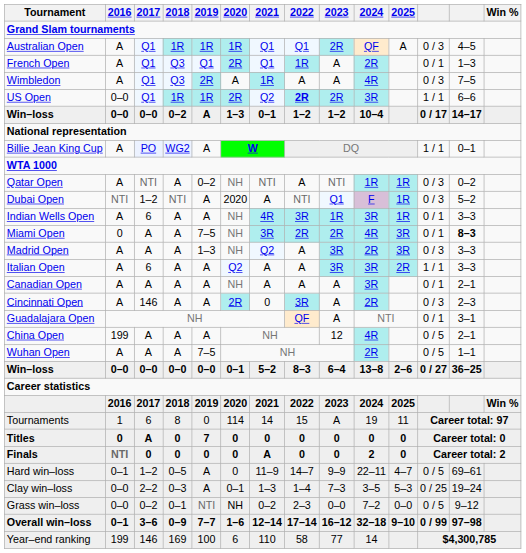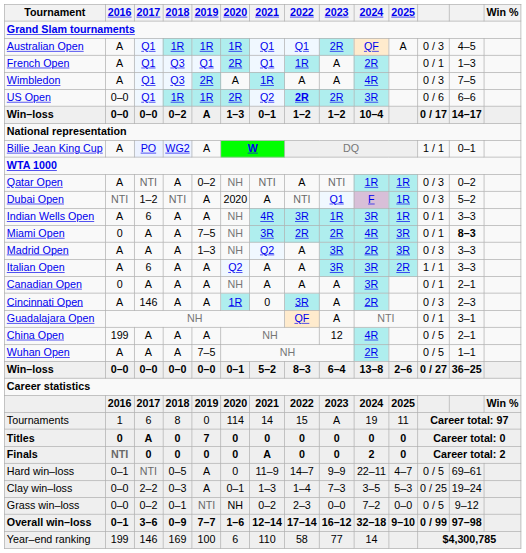 <table class="wikitable nowrap" style=text-align:center>
 <tr>
 <th>Tournament</th>
 <th><a href='#'>2016</a></th>
 <th><a href='#'>2017</a></th>
 <th><a href='#'>2018</a></th>
 <th><a href='#'>2019</a></th>
 <th><a href='#'>2020</a></th>
 <th><a href='#'>2021</a></th>
 <th><a href='#'>2022</a></th>
 <th><a href='#'>2023</a></th>
 <th><a href='#'>2024</a></th>
 <th><a href='#'>2025</a></th>
 <th></th>
 <th></th>
 <th>Win %</th>
 </tr>
 <tr>
 <td colspan="14" style="text-align:left"><strong><a href='#'>Grand Slam tournaments</a></strong></td>
 </tr>
 <tr>
 <td align=left><a href='#'>Australian Open</a></td>
 <td>A</td>
 <td style=background:#f0f8ff><a href='#'>Q1</a></td>
 <td style=background:#afeeee><a href='#'>1R</a></td>
 <td style=background:#afeeee><a href='#'>1R</a></td>
 <td style=background:#afeeee><a href='#'>1R</a></td>
 <td style=background:#f0f8ff><a href='#'>Q1</a></td>
 <td style=background:#f0f8ff><a href='#'>Q1</a></td>
 <td style=background:#afeeee><a href='#'>2R</a></td>
 <td style=background:#ffebcd><a href='#'>QF</a></td>
 <td>A</td>
 <td>0 / 3</td>
 <td>4–5</td>
 <td></td>
 </tr>
 <tr>
 <td align=left><a href='#'>French Open</a></td>
 <td>A</td>
 <td style=background:#f0f8ff><a href='#'>Q1</a></td>
 <td style=background:#f0f8ff><a href='#'>Q3</a></td>
 <td style=background:#f0f8ff><a href='#'>Q1</a></td>
 <td style=background:#afeeee><a href='#'>2R</a></td>
 <td style=background:#f0f8ff><a href='#'>Q1</a></td>
 <td style=background:#afeeee><a href='#'>1R</a></td>
 <td>A</td>
 <td style=background:#afeeee><a href='#'>2R</a></td>
 <td></td>
 <td>0 / 1</td>
 <td>1–3</td>
 <td></td>
 </tr>
 <tr>
 <td align=left><a href='#'>Wimbledon</a></td>
 <td>A</td>
 <td style=background:#f0f8ff><a href='#'>Q1</a></td>
 <td style=background:#f0f8ff><a href='#'>Q3</a></td>
 <td style=background:#afeeee><a href='#'>2R</a></td>
 <td>A</td>
 <td style=background:#afeeee><a href='#'>1R</a></td>
 <td>A</td>
 <td>A</td>
 <td style=background:#afeeee><a href='#'>4R</a></td>
 <td></td>
 <td>0 / 3</td>
 <td>7–5</td>
 <td></td>
 </tr>
 <tr>
 <td align=left><a href='#'>US Open</a></td>
 <td>0–0</td>
 <td style=background:#f0f8ff><a href='#'>Q1</a></td>
 <td style=background:#afeeee><a href='#'>1R</a></td>
 <td style=background:#afeeee><a href='#'>1R</a></td>
 <td style=background:#afeeee><a href='#'>2R</a></td>
 <td style=background:#f0f8ff><a href='#'>Q2</a></td>
 <td style=background:#afeeee><strong><a href='#'>2R</a></strong></td>
 <td style=background:#afeeee><a href='#'>2R</a></td>
 <td style=background:#afeeee><a href='#'>3R</a></td>
 <td></td>
-<td>1 / 1</td>
+<td>0 / 6</td>
 <td>6–6</td>
 <td></td>
 </tr>
 <tr style=background:#efefef;font-weight:bold>
 <td style=text-align:left>Win–loss</td>
 <td>0–0</td>
 <td>0–0</td>
 <td>0–2</td>
 <td>A</td>
 <td>1–3</td>
 <td>0–1</td>
 <td>1–2</td>
 <td>1–2</td>
 <td>10–4</td>
 <td></td>
 <td>0 / 17</td>
 <td>14–17</td>
 <td></td>
 </tr>
 <tr>
 <td colspan="14" align="left"><strong>National representation</strong></td>
 </tr>
 <tr>
 <td align=left><a href='#'>Billie Jean King Cup</a></td>
 <td>A</td>
 <td bgcolor=ecf2ff><a href='#'>PO</a></td>
 <td bgcolor=ecf2ff><a href='#'>WG2</a></td>
 <td>A</td>
 <td bgcolor=lime colspan="2"><strong><a href='#'>W</a></strong></td>
 <td colspan="4" style=background:#efefef;color:#767676>DQ</td>
 <td>1 / 1</td>
 <td>0–1</td>
 <td></td>
 </tr>
 <tr>
 <td colspan="14" align="left"><strong><a href='#'>WTA 1000</a></strong></td>
 </tr>
 <tr>
 <td align=left><a href='#'>Qatar Open</a></td>
 <td>A</td>
 <td style=color:#696969>NTI</td>
 <td>A</td>
 <td>0–2</td>
 <td style=color:#767676>NH</td>
 <td style=color:#696969>NTI</td>
 <td>A</td>
 <td style=color:#696969>NTI</td>
 <td style=background:#afeeee><a href='#'>1R</a></td>
 <td style=background:#afeeee><a href='#'>1R</a></td>
 <td>0 / 3</td>
 <td>0–2</td>
 <td></td>
 </tr>
 <tr>
 <td align=left><a href='#'>Dubai Open</a></td>
 <td style=color:#696969>NTI</td>
 <td>1–2</td>
 <td style=color:#696969>NTI</td>
 <td>A</td>
 <td>2020</td>
 <td>A</td>
 <td style=color:#696969>NTI</td>
 <td style=background:#f0f8ff><a href='#'>Q1</a></td>
 <td style=background:thistle><a href='#'>F</a></td>
 <td style=background:#afeeee><a href='#'>1R</a></td>
 <td>0 / 3</td>
 <td>5–2</td>
 <td></td>
 </tr>
 <tr>
 <td align=left><a href='#'>Indian Wells Open</a></td>
 <td>A</td>
 <td>6</td>
 <td>A</td>
 <td>A</td>
 <td style=color:#767676>NH</td>
 <td style=background:#afeeee><a href='#'>4R</a></td>
 <td style=background:#afeeee><a href='#'>3R</a></td>
 <td style=background:#afeeee><a href='#'>1R</a></td>
 <td style=background:#afeeee><a href='#'>3R</a></td>
 <td style=background:#afeeee><a href='#'>1R</a></td>
 <td>0 / 1</td>
 <td>3–3</td>
 <td></td>
 </tr>
 <tr>
 <td align=left><a href='#'>Miami Open</a></td>
 <td>0</td>
 <td>A</td>
 <td>A</td>
 <td>7–5</td>
 <td style=color:#767676>NH</td>
 <td style=background:#afeeee><a href='#'>3R</a></td>
 <td style=background:#afeeee><a href='#'>2R</a></td>
 <td style=background:#afeeee><a href='#'>2R</a></td>
 <td style=background:#afeeee><a href='#'>4R</a></td>
 <td style=background:#afeeee><a href='#'>3R</a></td>
 <td>0 / 1</td>
 <td><strong>8–3</strong></td>
 <td></td>
 </tr>
 <tr>
 <td align=left><a href='#'>Madrid Open</a></td>
 <td>A</td>
 <td>A</td>
 <td>A</td>
 <td>1–3</td>
 <td style=color:#767676>NH</td>
 <td style=background:#f0f8ff><a href='#'>Q2</a></td>
 <td>A</td>
 <td style=background:#afeeee><a href='#'>3R</a></td>
 <td style=background:#afeeee><a href='#'>2R</a></td>
 <td style=background:#afeeee><a href='#'>3R</a></td>
 <td>0 / 3</td>
 <td>3–3</td>
 <td></td>
 </tr>
 <tr>
 <td align=left><a href='#'>Italian Open</a></td>
 <td>A</td>
 <td>6</td>
 <td>A</td>
 <td>A</td>
 <td style=background:#f0f8ff><a href='#'>Q2</a></td>
 <td>A</td>
 <td>A</td>
 <td style=background:#afeeee><a href='#'>3R</a></td>
 <td style=background:#afeeee><a href='#'>3R</a></td>
 <td style=background:#afeeee><a href='#'>2R</a></td>
 <td>1 / 1</td>
 <td>3–3</td>
 <td></td>
 </tr>
 <tr>
 <td align=left><a href='#'>Canadian Open</a></td>
-<td>A</td>
+<td>0</td>
 <td>A</td>
 <td>A</td>
 <td>A</td>
 <td style=color:#767676>NH</td>
 <td>A</td>
 <td>A</td>
 <td>A</td>
 <td style="background:#afeeee"><a href='#'>3R</a></td>
 <td></td>
 <td>0 / 1</td>
 <td>2–1</td>
 <td></td>
 </tr>
 <tr>
 <td align=left><a href='#'>Cincinnati Open</a></td>
 <td>A</td>
 <td>146</td>
 <td>A</td>
 <td>A</td>
-<td style=background:#afeeee><a href='#'>2R</a></td>
+<td style=background:#afeeee><a href='#'>1R</a></td>
 <td>0</td>
 <td style=background:#afeeee><a href='#'>3R</a></td>
 <td>A</td>
 <td bgcolor=afeeee><a href='#'>2R</a></td>
 <td></td>
 <td>0 / 3</td>
 <td>2–3</td>
 <td></td>
 </tr>
 <tr>
 <td align=left><a href='#'>Guadalajara Open</a></td>
 <td colspan=6 style=color:#767676>NH</td>
 <td style=background:#ffebcd><a href='#'>QF</a></td>
 <td>A</td>
 <td colspan=2 style=color:#767676>NTI</td>
 <td>0 / 1</td>
 <td>3–1</td>
 <td></td>
 </tr>
 <tr>
 <td align=left><a href='#'>China Open</a></td>
 <td>199</td>
 <td>A</td>
 <td>A</td>
 <td>A</td>
 <td colspan=3 style=color:#767676>NH</td>
 <td>12</td>
 <td style=background:#afeeee><a href='#'>4R</a></td>
 <td></td>
 <td>0 / 5</td>
 <td>2–1</td>
 <td></td>
 </tr>
 <tr>
 <td align=left><a href='#'>Wuhan Open</a></td>
 <td>A</td>
 <td>A</td>
 <td>A</td>
 <td>7–5</td>
 <td colspan=4 style=color:#767676>NH</td>
 <td style=background:#afeeee><a href='#'>2R</a></td>
 <td></td>
 <td>0 / 5</td>
 <td>1–1</td>
 <td></td>
 </tr>
 <tr style=font-weight:bold;background:#efefef>
 <td align=left>Win–loss</td>
 <td>0–0</td>
 <td>0–0</td>
 <td>0–0</td>
 <td>0–0</td>
 <td>0–1</td>
 <td>5–2</td>
 <td>8–3</td>
 <td>6–4</td>
 <td>13–8</td>
 <td>2–6</td>
 <td>0 / 27</td>
 <td>36–25</td>
 <td></td>
 </tr>
 <tr>
 <td colspan="14" style="text-align:left"><strong>Career statistics</strong></td>
 </tr>
 <tr style=font-weight:bold;background:#efefef>
 <td></td>
 <td>2016</td>
 <td>2017</td>
 <td>2018</td>
 <td>2019</td>
 <td>2020</td>
 <td>2021</td>
 <td>2022</td>
 <td>2023</td>
 <td>2024</td>
 <td>2025</td>
 <td></td>
 <td></td>
 <td>Win %</td>
 </tr>
 <tr style=background:#efefef>
 <td style=text-align:left>Tournaments</td>
 <td>1</td>
 <td>6</td>
 <td>8</td>
 <td>0</td>
 <td>114</td>
 <td>14</td>
 <td>15</td>
 <td>A</td>
 <td>19</td>
 <td>11</td>
 <td colspan=3><strong>Career total: 97</strong></td>
 </tr>
 <tr style=font-weight:bold;background:#efefef>
 <td align=left>Titles</td>
 <td>0</td>
 <td>A</td>
 <td>0</td>
 <td>7</td>
 <td>0</td>
 <td>0</td>
 <td>0</td>
 <td>0</td>
 <td>0</td>
 <td>0</td>
 <td colspan=3>Career total: 0</td>
 </tr>
 <tr style=font-weight:bold;background:#efefef>
 <td align=left>Finals</td>
 <td style=color:#696969>NTI</td>
 <td>0</td>
 <td>0</td>
 <td>0</td>
 <td>0</td>
 <td>A</td>
 <td>0</td>
 <td>0</td>
 <td>2</td>
 <td>0</td>
 <td colspan=3>Career total: 2</td>
 </tr>
 <tr bgcolor=efefef>
 <td align=left>Hard win–loss</td>
 <td>0–1</td>
-<td>1–2</td>
+<td style=color:#696969>NTI</td>
 <td>0–5</td>
 <td>A</td>
 <td>0</td>
 <td>11–9</td>
 <td>14–7</td>
 <td>9–9</td>
 <td>22–11</td>
 <td>4–7</td>
 <td>0 / 5</td>
 <td>69–61</td>
 <td></td>
 </tr>
 <tr bgcolor=efefef>
 <td align=left>Clay win–loss</td>
 <td>0–0</td>
 <td>2–2</td>
 <td>0–3</td>
 <td>A</td>
 <td>0–1</td>
 <td>1–3</td>
 <td>1–4</td>
 <td>7–3</td>
 <td>3–5</td>
 <td>5–3</td>
 <td>0 / 25</td>
 <td>19–24</td>
 <td></td>
 </tr>
 <tr bgcolor=efefef>
 <td align=left>Grass win–loss</td>
 <td>0–0</td>
 <td>0–2</td>
 <td>0–1</td>
 <td style=color:#696969>NTI</td>
 <td>NH</td>
 <td>0–2</td>
 <td>2–3</td>
 <td>0–0</td>
 <td>7–2</td>
 <td>0–0</td>
 <td>0 / 5</td>
 <td>9–12</td>
 <td></td>
 </tr>
 <tr style="font-weight:bold;background:#efefef">
 <td style="text-align:left">Overall win–loss</td>
 <td>0–1</td>
 <td>3–6</td>
 <td>0–9</td>
 <td>7–7</td>
 <td>1–6</td>
 <td>12–14</td>
 <td>17–14</td>
 <td>16–12</td>
 <td>32–18</td>
 <td>9–10</td>
 <td>0 / 99</td>
 <td>97–98</td>
 <td></td>
 </tr>
 <tr style="background:#efefef">
 <td align="left">Year–end ranking</td>
 <td>199</td>
 <td>146</td>
 <td>169</td>
 <td>100</td>
 <td>6</td>
 <td>110</td>
 <td>58</td>
 <td>77</td>
 <td>14</td>
 <td></td>
 <td colspan="3"><strong>$4,300,785</strong></td>
 </tr>
 </table>
